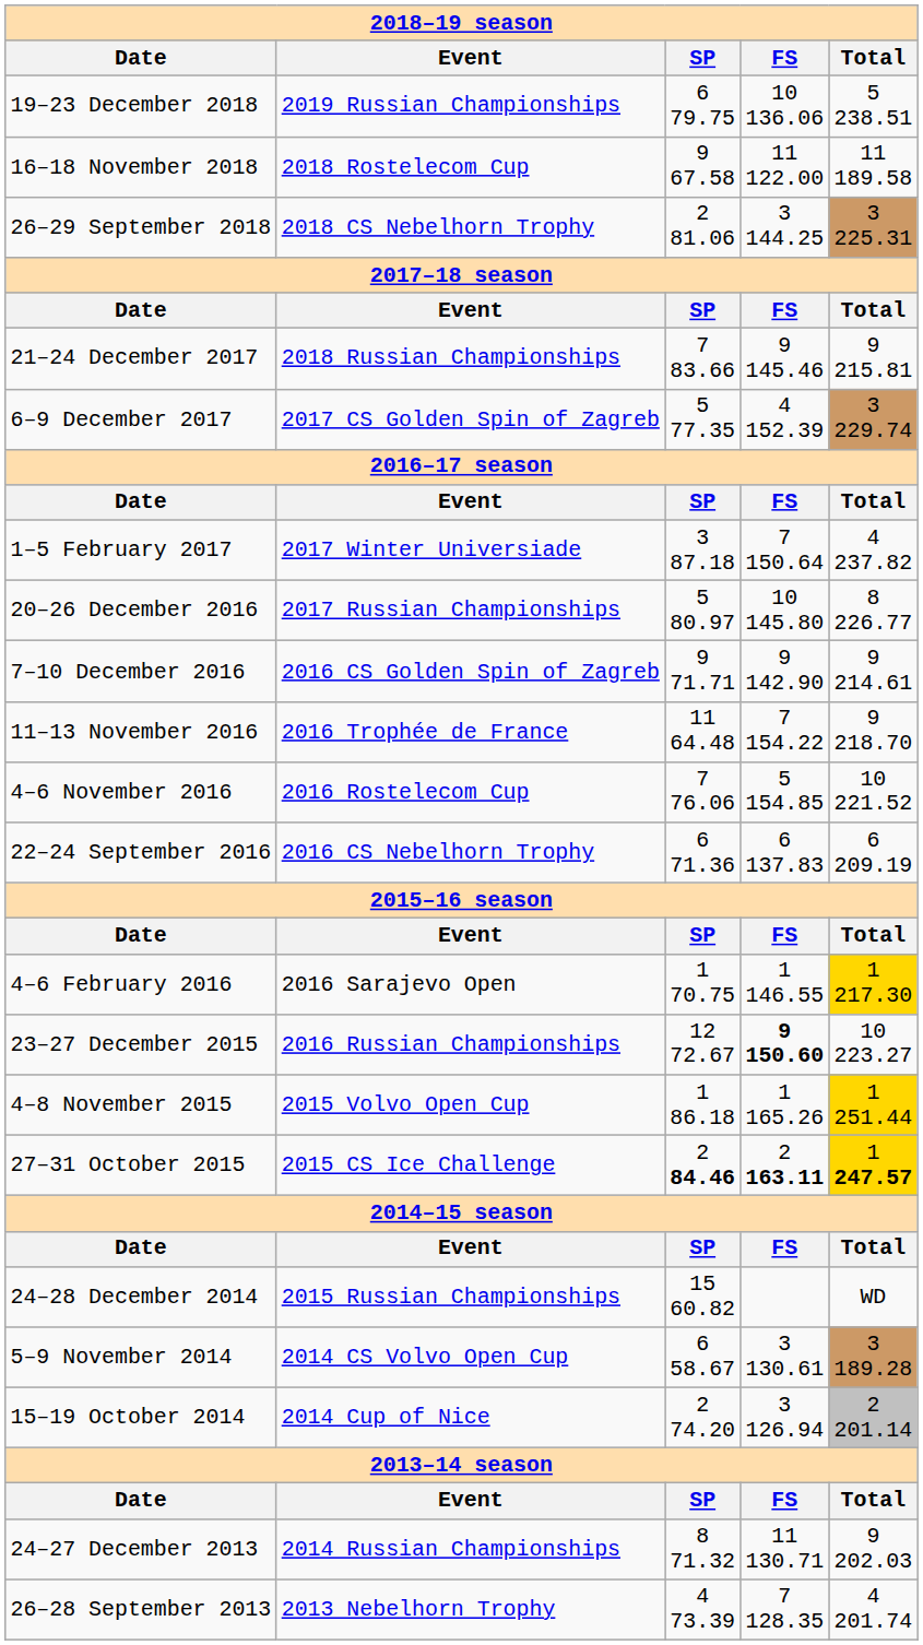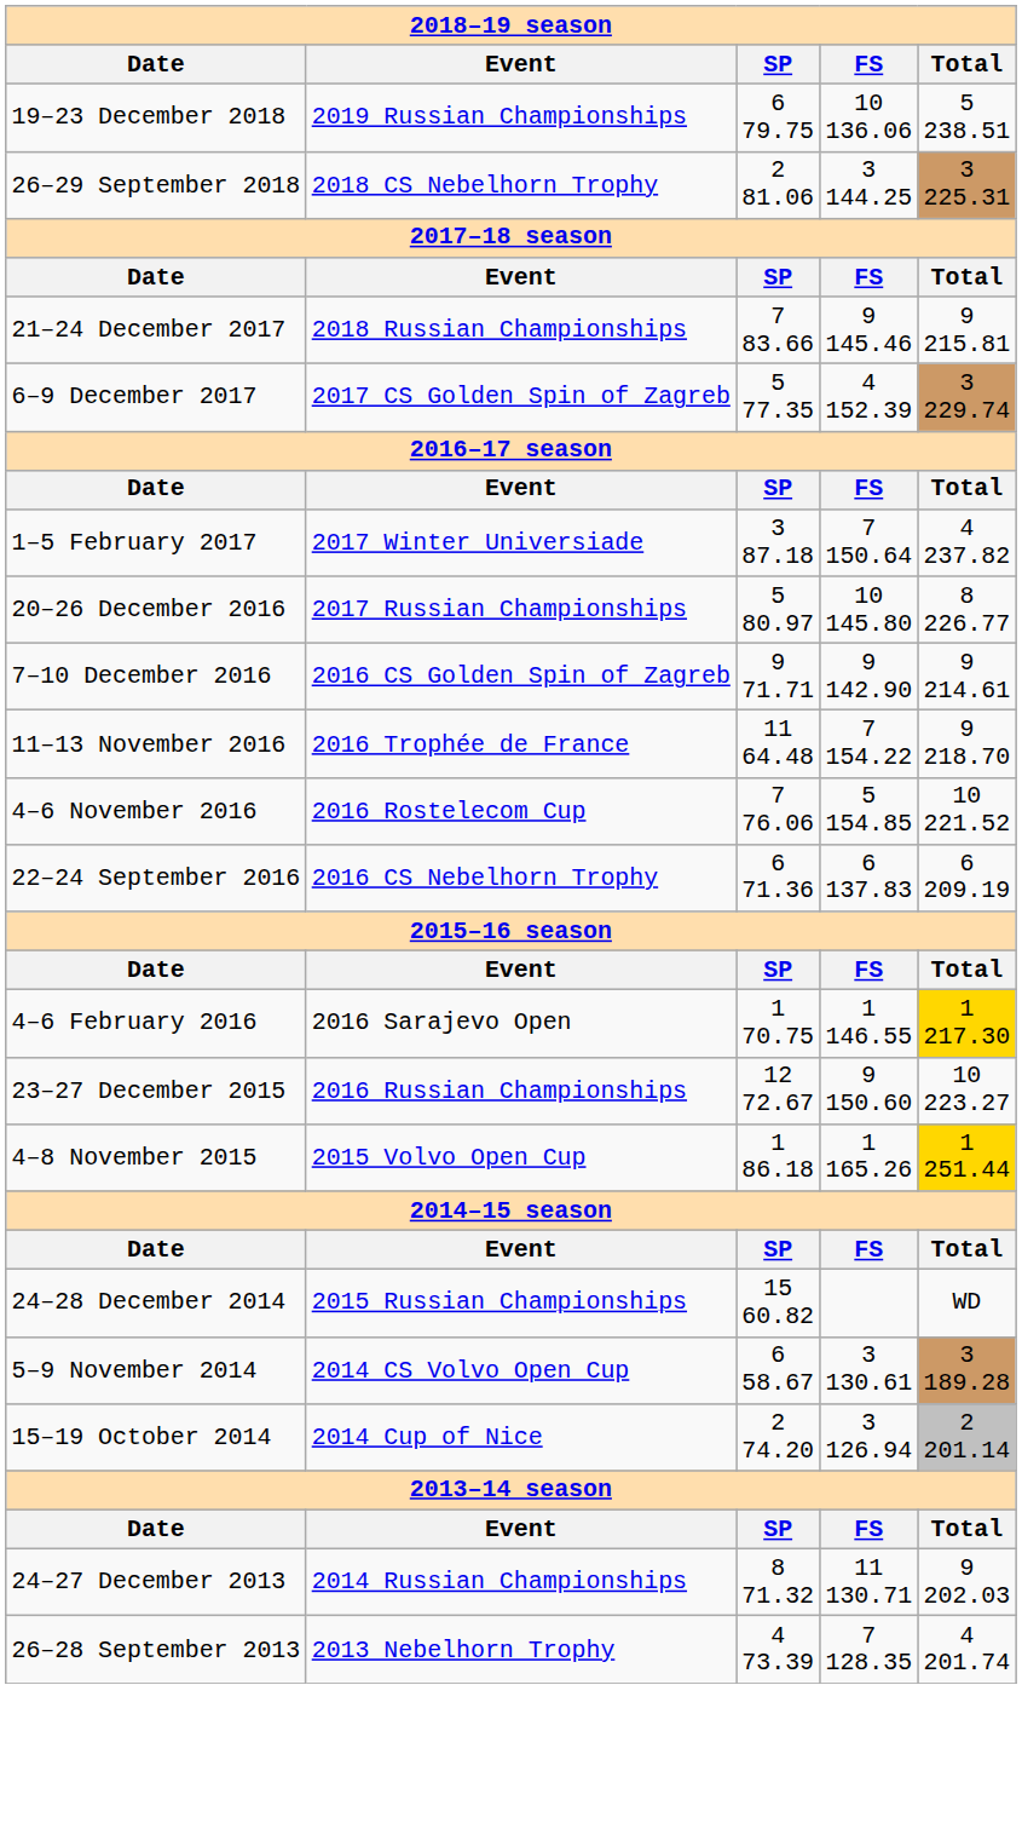 <table class="wikitable">
 <tr>
 <td style="background-color: #ffdead;" colspan=5 align=center><a href='#'><strong>2018–19 season</strong></a></td>
 </tr>
 <tr>
 <th>Date</th>
 <th>Event</th>
 <th><a href='#'>SP</a></th>
 <th><a href='#'>FS</a></th>
 <th>Total</th>
 </tr>
 <tr>
 <td>19–23 December 2018</td>
 <td><a href='#'>2019 Russian Championships</a></td>
 <td align=center>6 <br> 79.75</td>
 <td align=center>10 <br> 136.06</td>
 <td align=center>5 <br> 238.51</td>
-</tr>
-<tr>
-<td>16–18 November 2018</td>
-<td><a href='#'>2018 Rostelecom Cup</a></td>
-<td align=center>9 <br> 67.58</td>
-<td align=center>11 <br> 122.00</td>
-<td align=center>11 <br> 189.58</td>
 </tr>
 <tr>
 <td>26–29 September 2018</td>
 <td><a href='#'>2018 CS Nebelhorn Trophy</a></td>
 <td align=center>2 <br> 81.06</td>
 <td align=center>3 <br> 144.25</td>
 <td align=center bgcolor=cc9966>3 <br> 225.31</td>
 </tr>
 <tr>
 <td style="background-color: #ffdead;" colspan=5 align=center><a href='#'><strong>2017–18 season</strong></a></td>
 </tr>
 <tr>
 <th>Date</th>
 <th>Event</th>
 <th><a href='#'>SP</a></th>
 <th><a href='#'>FS</a></th>
 <th>Total</th>
 </tr>
 <tr>
 <td>21–24 December 2017</td>
 <td><a href='#'>2018 Russian Championships</a></td>
 <td align=center>7 <br> 83.66</td>
 <td align=center>9 <br> 145.46</td>
 <td align=center>9 <br> 215.81</td>
 </tr>
 <tr>
 <td>6–9 December 2017</td>
 <td><a href='#'>2017 CS Golden Spin of Zagreb</a></td>
 <td align=center>5 <br> 77.35</td>
 <td align=center>4 <br> 152.39</td>
 <td align=center bgcolor=cc9966>3 <br> 229.74</td>
 </tr>
 <tr>
 <td style="background-color: #ffdead;" colspan=5 align=center><a href='#'><strong>2016–17 season</strong></a></td>
 </tr>
 <tr>
 <th>Date</th>
 <th>Event</th>
 <th><a href='#'>SP</a></th>
 <th><a href='#'>FS</a></th>
 <th>Total</th>
 </tr>
 <tr>
 <td>1–5 February 2017</td>
 <td><a href='#'>2017 Winter Universiade</a></td>
 <td align=center>3 <br> 87.18</td>
 <td align=center>7 <br> 150.64</td>
 <td align=center>4 <br> 237.82</td>
 </tr>
 <tr>
 <td>20–26 December 2016</td>
 <td><a href='#'>2017 Russian Championships</a></td>
 <td align=center>5 <br> 80.97</td>
 <td align=center>10 <br> 145.80</td>
 <td align=center>8 <br> 226.77</td>
 </tr>
 <tr>
 <td>7–10 December 2016</td>
 <td><a href='#'>2016 CS Golden Spin of Zagreb</a></td>
 <td align=center>9 <br> 71.71</td>
 <td align=center>9 <br> 142.90</td>
 <td align=center>9 <br> 214.61</td>
 </tr>
 <tr>
 <td>11–13 November 2016</td>
 <td><a href='#'>2016 Trophée de France</a></td>
 <td align=center>11 <br> 64.48</td>
 <td align=center>7 <br> 154.22</td>
 <td align=center>9 <br> 218.70</td>
 </tr>
 <tr>
 <td>4–6 November 2016</td>
 <td><a href='#'>2016 Rostelecom Cup</a></td>
 <td align=center>7 <br> 76.06</td>
 <td align=center>5 <br> 154.85</td>
 <td align=center>10 <br> 221.52</td>
 </tr>
 <tr>
 <td>22–24 September 2016</td>
 <td><a href='#'>2016 CS Nebelhorn Trophy</a></td>
 <td align=center>6 <br> 71.36</td>
 <td align=center>6 <br> 137.83</td>
 <td align=center>6 <br> 209.19</td>
 </tr>
 <tr>
 <td style="background-color: #ffdead;" colspan=5 align=center><a href='#'><strong>2015–16 season</strong></a></td>
 </tr>
 <tr>
 <th>Date</th>
 <th>Event</th>
 <th><a href='#'>SP</a></th>
 <th><a href='#'>FS</a></th>
 <th>Total</th>
 </tr>
 <tr>
 <td>4–6 February 2016</td>
 <td>2016 Sarajevo Open</td>
 <td align=center>1 <br> 70.75</td>
 <td align=center>1 <br> 146.55</td>
 <td align=center bgcolor=gold>1 <br> 217.30</td>
 </tr>
 <tr>
 <td>23–27 December 2015</td>
 <td><a href='#'>2016 Russian Championships</a></td>
 <td align=center>12 <br> 72.67</td>
-<td align=center><strong>9 <br> 150.60</strong></td>
+<td align=center>9 <br> 150.60</td>
 <td align=center>10 <br> 223.27</td>
 </tr>
 <tr>
 <td>4–8 November 2015</td>
 <td><a href='#'>2015 Volvo Open Cup</a></td>
 <td align=center>1 <br> 86.18</td>
 <td align=center>1 <br> 165.26</td>
 <td align=center bgcolor=gold>1 <br> 251.44</td>
-</tr>
-<tr>
-<td>27–31 October 2015</td>
-<td><a href='#'>2015 CS Ice Challenge</a></td>
-<td align=center>2 <br> <strong>84.46</strong></td>
-<td align=center>2 <br> <strong>163.11</strong></td>
-<td align=center bgcolor=gold>1 <br> <strong>247.57</strong></td>
 </tr>
 <tr>
 <td style="background-color: #ffdead;" colspan=5 align=center><a href='#'><strong>2014–15 season</strong></a></td>
 </tr>
 <tr>
 <th>Date</th>
 <th>Event</th>
 <th><a href='#'>SP</a></th>
 <th><a href='#'>FS</a></th>
 <th>Total</th>
 </tr>
 <tr>
 <td>24–28 December 2014</td>
 <td><a href='#'>2015 Russian Championships</a></td>
 <td align=center>15 <br> 60.82</td>
 <td align=center><br></td>
 <td align=center>WD <br></td>
 </tr>
 <tr>
 <td>5–9 November 2014</td>
 <td><a href='#'>2014 CS Volvo Open Cup</a></td>
 <td align=center>6 <br> 58.67</td>
 <td align=center>3 <br> 130.61</td>
 <td align=center bgcolor=cc9966>3 <br> 189.28</td>
 </tr>
 <tr>
 <td>15–19 October 2014</td>
 <td><a href='#'>2014 Cup of Nice</a></td>
 <td align=center>2 <br> 74.20</td>
 <td align=center>3 <br> 126.94</td>
 <td align=center bgcolor=silver>2 <br> 201.14</td>
 </tr>
 <tr>
 <td style="background-color: #ffdead;" colspan=5 align=center><a href='#'><strong>2013–14 season</strong></a></td>
 </tr>
 <tr>
 <th>Date</th>
 <th>Event</th>
 <th><a href='#'>SP</a></th>
 <th><a href='#'>FS</a></th>
 <th>Total</th>
 </tr>
 <tr>
 <td>24–27 December 2013</td>
 <td><a href='#'>2014 Russian Championships</a></td>
 <td align=center>8 <br> 71.32</td>
 <td align=center>11 <br> 130.71</td>
 <td align=center>9 <br> 202.03</td>
 </tr>
 <tr>
 <td>26–28 September 2013</td>
 <td><a href='#'>2013 Nebelhorn Trophy</a></td>
 <td align=center>4 <br> 73.39</td>
 <td align=center>7 <br> 128.35</td>
 <td align=center>4 <br> 201.74</td>
 </tr>
 </table>
